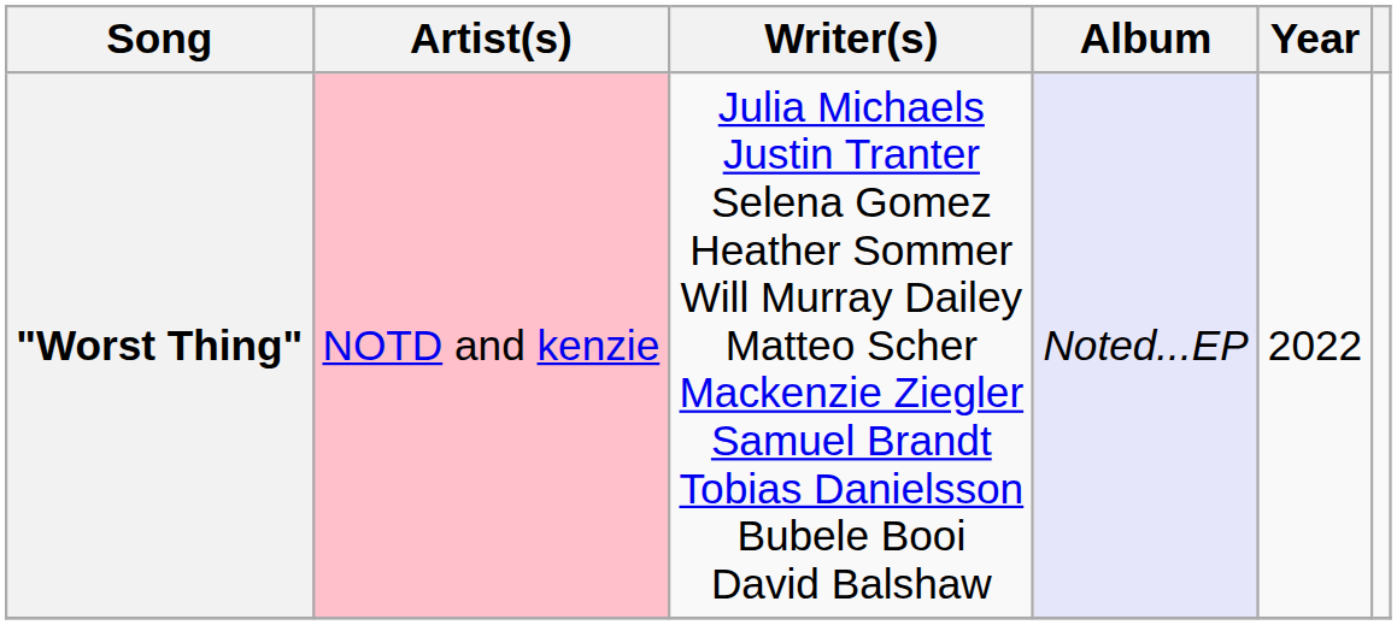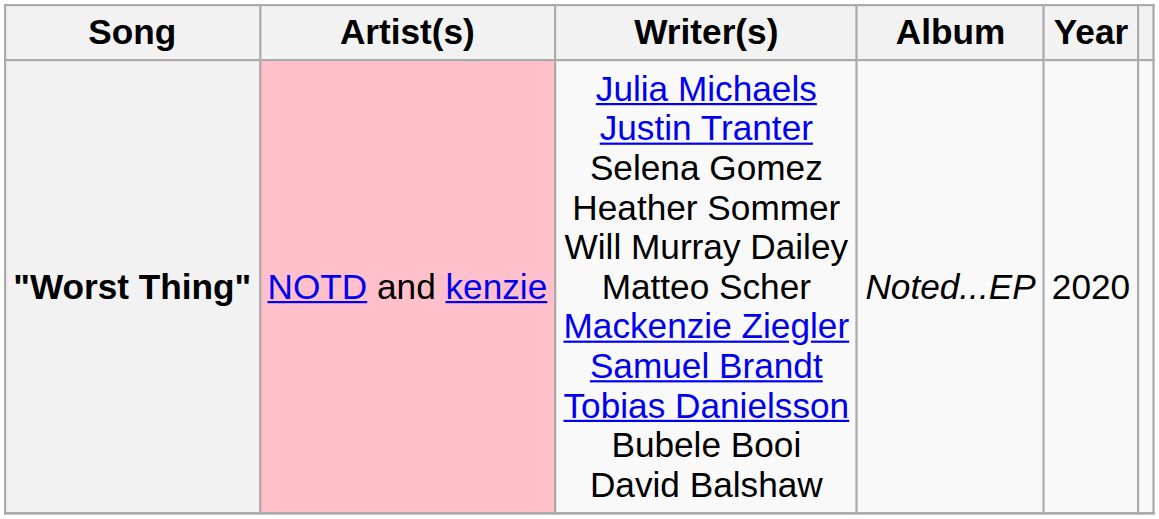 <table class="wikitable sortable plainrowheaders" style="text-align:center;">
 <tr>
 <th scope="col">Song</th>
 <th scope="col">Artist(s)</th>
 <th scope="col" class="unsortable">Writer(s)</th>
 <th scope="col" data-sort-type="text">Album</th>
 <th scope="col">Year</th>
 <th scope="col" class="unsortable"></th>
 </tr>
 <tr>
 <th scope=row>"Worst Thing"</th>
 <td style="background: pink;"><a href='#'>NOTD</a> and <a href='#'>kenzie</a></td>
 <td><a href='#'>Julia Michaels</a><br><a href='#'>Justin Tranter</a><br>Selena Gomez<br>Heather Sommer<br>Will Murray Dailey<br>Matteo Scher<br><a href='#'>Mackenzie Ziegler</a><br><a href='#'>Samuel Brandt</a><br><a href='#'>Tobias Danielsson</a><br>Bubele Booi<br>David Balshaw</td>
-<td style="background: lavender;"><em>Noted...EP</em></td>
-<td>2022</td>
+<td><em>Noted...EP</em></td>
+<td>2020</td>
 <td></td>
 </tr>
 <tr>
 </tr>
 </table>
